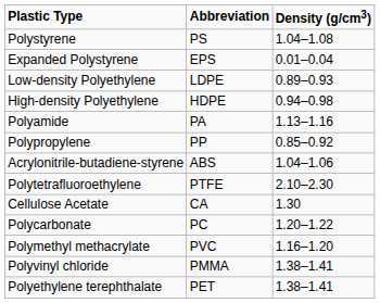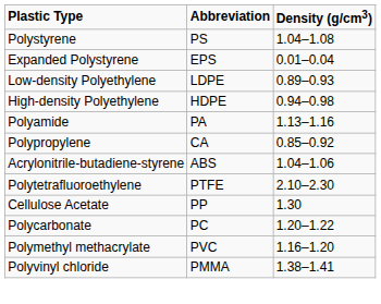 <table class="wikitable">
 <tr>
 <td><strong>Plastic Type</strong></td>
 <td><strong>Abbreviation</strong></td>
 <td><strong>Density (g/cm<sup>3</sup>)</strong></td>
 </tr>
 <tr>
 <td>Polystyrene</td>
 <td>PS</td>
 <td>1.04–1.08</td>
 </tr>
 <tr>
 <td>Expanded Polystyrene</td>
 <td>EPS</td>
 <td>0.01–0.04</td>
 </tr>
 <tr>
 <td>Low-density Polyethylene</td>
 <td>LDPE</td>
 <td>0.89–0.93</td>
 </tr>
 <tr>
 <td>High-density Polyethylene</td>
 <td>HDPE</td>
 <td>0.94–0.98</td>
 </tr>
 <tr>
 <td>Polyamide</td>
 <td>PA</td>
 <td>1.13–1.16</td>
 </tr>
 <tr>
 <td>Polypropylene</td>
-<td>PP</td>
+<td>CA</td>
 <td>0.85–0.92</td>
 </tr>
 <tr>
 <td>Acrylonitrile-butadiene-styrene</td>
 <td>ABS</td>
 <td>1.04–1.06</td>
 </tr>
 <tr>
 <td>Polytetrafluoroethylene</td>
 <td>PTFE</td>
 <td>2.10–2.30</td>
 </tr>
 <tr>
 <td>Cellulose Acetate</td>
-<td>CA</td>
+<td>PP</td>
 <td>1.30</td>
 </tr>
 <tr>
 <td>Polycarbonate</td>
 <td>PC</td>
 <td>1.20–1.22</td>
 </tr>
 <tr>
 <td>Polymethyl methacrylate</td>
 <td>PVC</td>
 <td>1.16–1.20</td>
 </tr>
 <tr>
 <td>Polyvinyl chloride</td>
 <td>PMMA</td>
 <td>1.38–1.41</td>
 </tr>
-<tr>
-<td>Polyethylene terephthalate</td>
-<td>PET</td>
-<td>1.38–1.41</td>
-</tr>
 </table>
